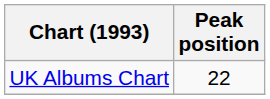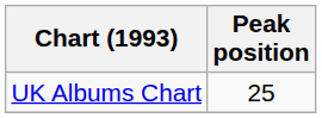 <table class="wikitable" style="text-align:center;">
 <tr>
 <th>Chart (1993)</th>
 <th>Peak<br>position</th>
 </tr>
 <tr>
 <td align="left"><a href='#'>UK Albums Chart</a></td>
-<td>22</td>
+<td>25</td>
 </tr>
 <tr>
 </tr>
 </table>
